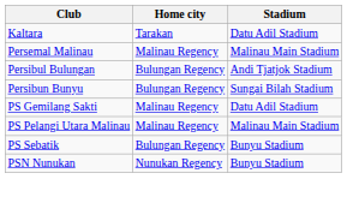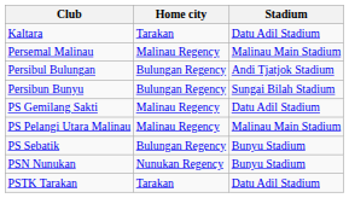 <table class="wikitable sortable">
 <tr>
 <th>Club</th>
 <th>Home city</th>
 <th>Stadium</th>
 </tr>
 <tr>
 <td><a href='#'>Kaltara</a></td>
 <td><a href='#'>Tarakan</a></td>
 <td><a href='#'>Datu Adil Stadium</a></td>
 </tr>
 <tr>
 <td><a href='#'>Persemal Malinau</a></td>
 <td><a href='#'>Malinau Regency</a></td>
 <td><a href='#'>Malinau Main Stadium</a></td>
 </tr>
 <tr>
 <td><a href='#'>Persibul Bulungan</a></td>
 <td><a href='#'>Bulungan Regency</a></td>
 <td><a href='#'>Andi Tjatjok Stadium</a></td>
 </tr>
 <tr>
 <td><a href='#'>Persibun Bunyu</a></td>
 <td><a href='#'>Bulungan Regency</a></td>
 <td><a href='#'>Sungai Bilah Stadium</a></td>
 </tr>
 <tr>
 <td><a href='#'>PS Gemilang Sakti</a></td>
 <td><a href='#'>Malinau Regency</a></td>
 <td><a href='#'>Datu Adil Stadium</a></td>
 </tr>
 <tr>
 <td><a href='#'>PS Pelangi Utara Malinau</a></td>
 <td><a href='#'>Malinau Regency</a></td>
 <td><a href='#'>Malinau Main Stadium</a></td>
 </tr>
 <tr>
 <td><a href='#'>PS Sebatik</a></td>
 <td><a href='#'>Bulungan Regency</a></td>
 <td><a href='#'>Bunyu Stadium</a></td>
 </tr>
 <tr>
 <td><a href='#'>PSN Nunukan</a></td>
 <td><a href='#'>Nunukan Regency</a></td>
 <td><a href='#'>Bunyu Stadium</a></td>
 </tr>
+<tr>
+<td><a href='#'>PSTK Tarakan</a></td>
+<td><a href='#'>Tarakan</a></td>
+<td><a href='#'>Datu Adil Stadium</a></td>
+</tr>
 </table>
